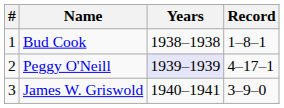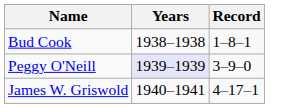 <table class="wikitable">
 <tr>
-<th>#</th>
 <th>Name</th>
 <th>Years</th>
 <th>Record</th>
 </tr>
 <tr>
-<td>1</td>
 <td><a href='#'>Bud Cook</a></td>
 <td>1938–1938</td>
 <td>1–8–1</td>
 </tr>
 <tr>
-<td>2</td>
 <td><a href='#'>Peggy O'Neill</a></td>
 <td style="background: lavender;">1939–1939</td>
+<td>3–9–0</td>
+</tr>
+<tr>
+<td><a href='#'>James W. Griswold</a></td>
+<td>1940–1941</td>
 <td>4–17–1</td>
 </tr>
-<tr>
-<td>3</td>
-<td><a href='#'>James W. Griswold</a></td>
-<td>1940–1941</td>
-<td>3–9–0</td>
-</tr>
 </table>
